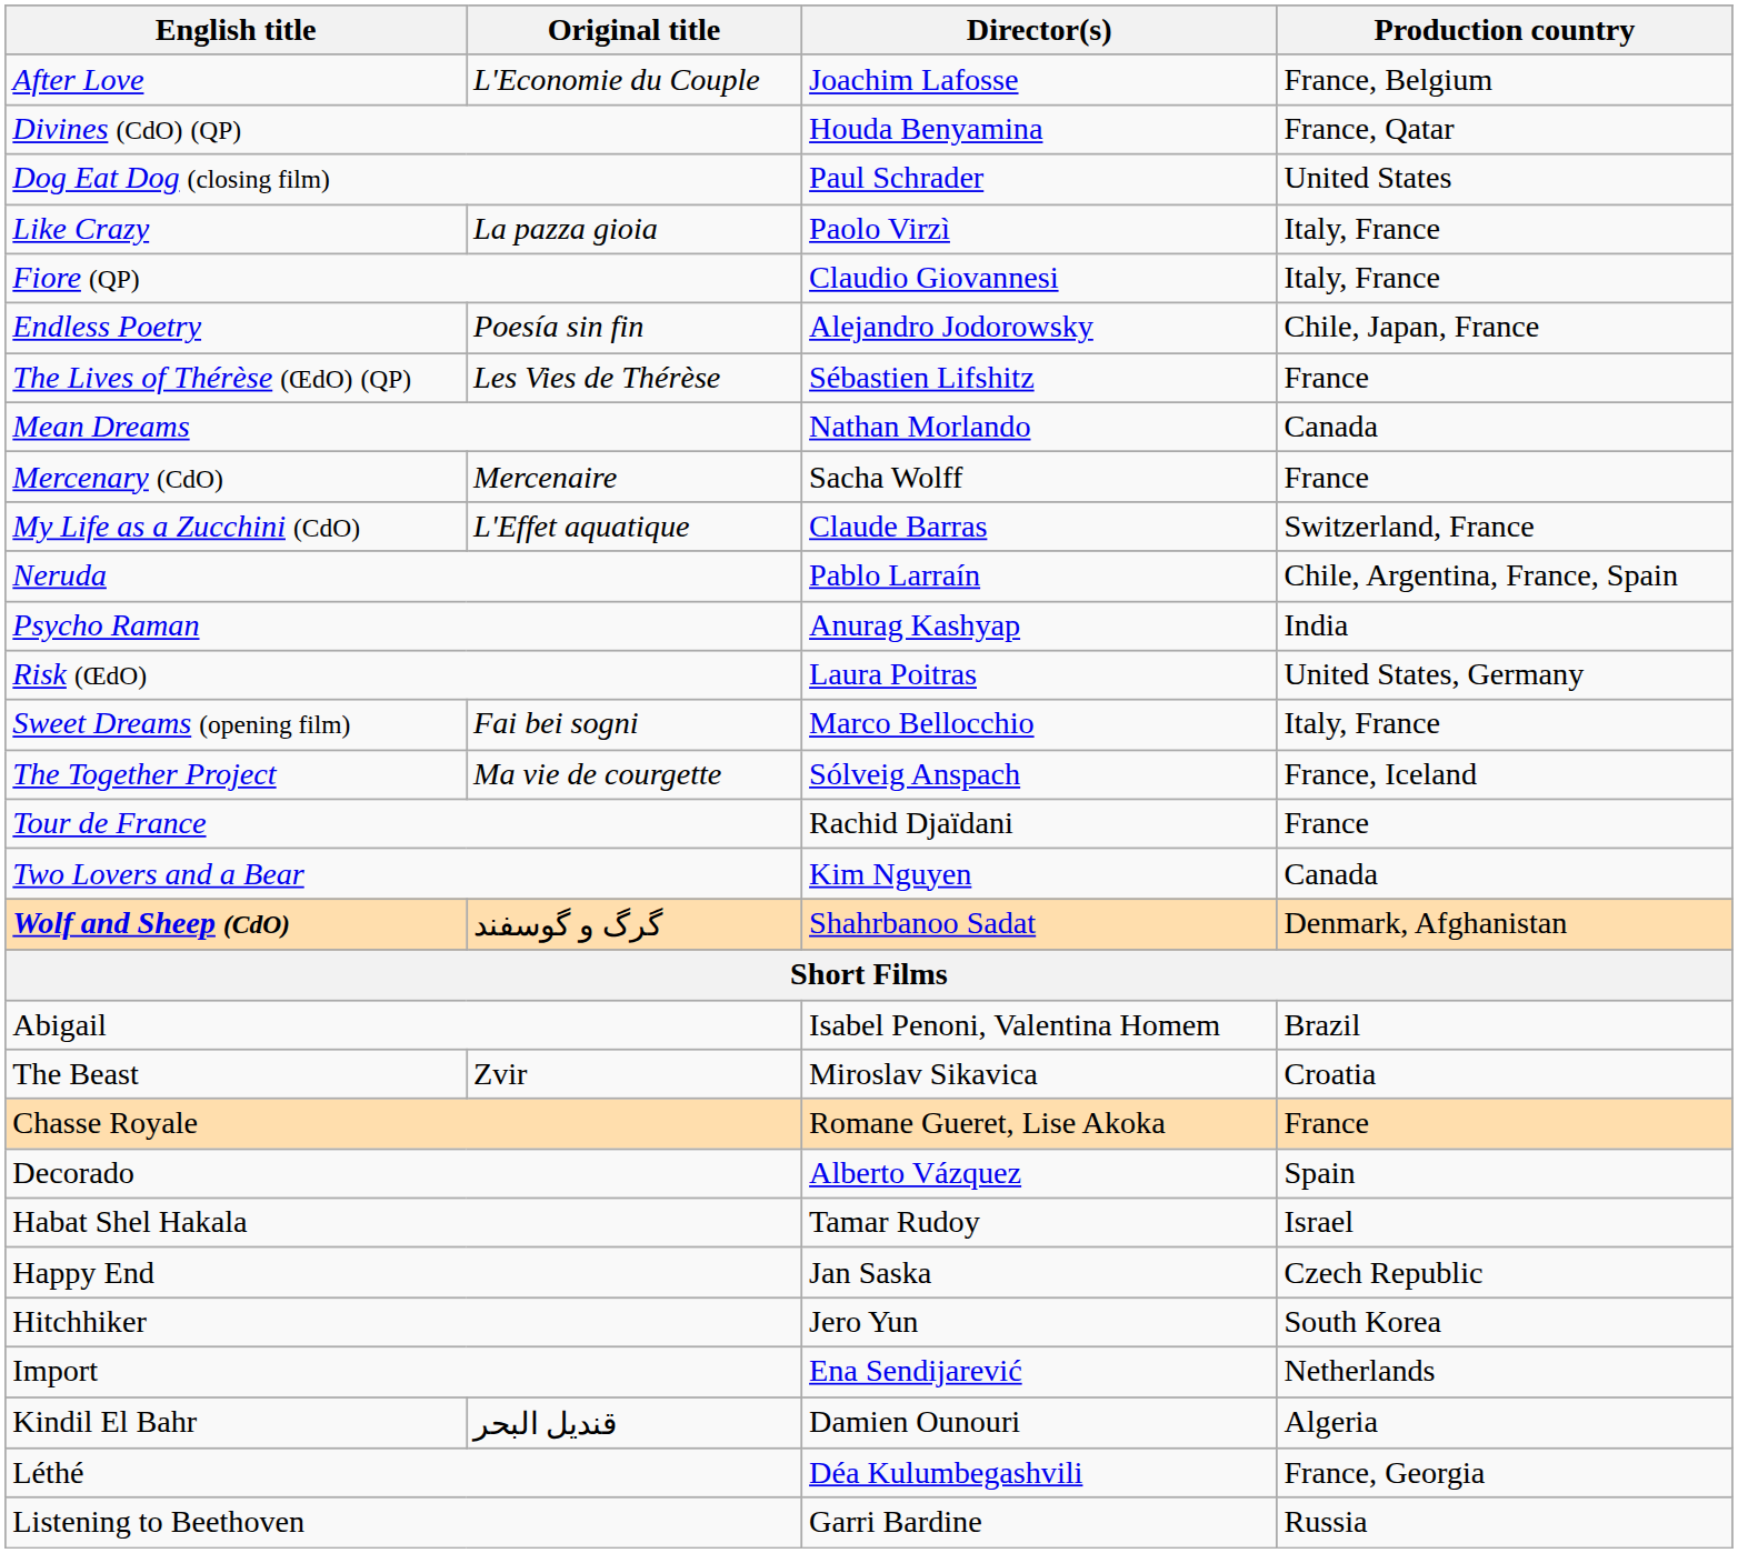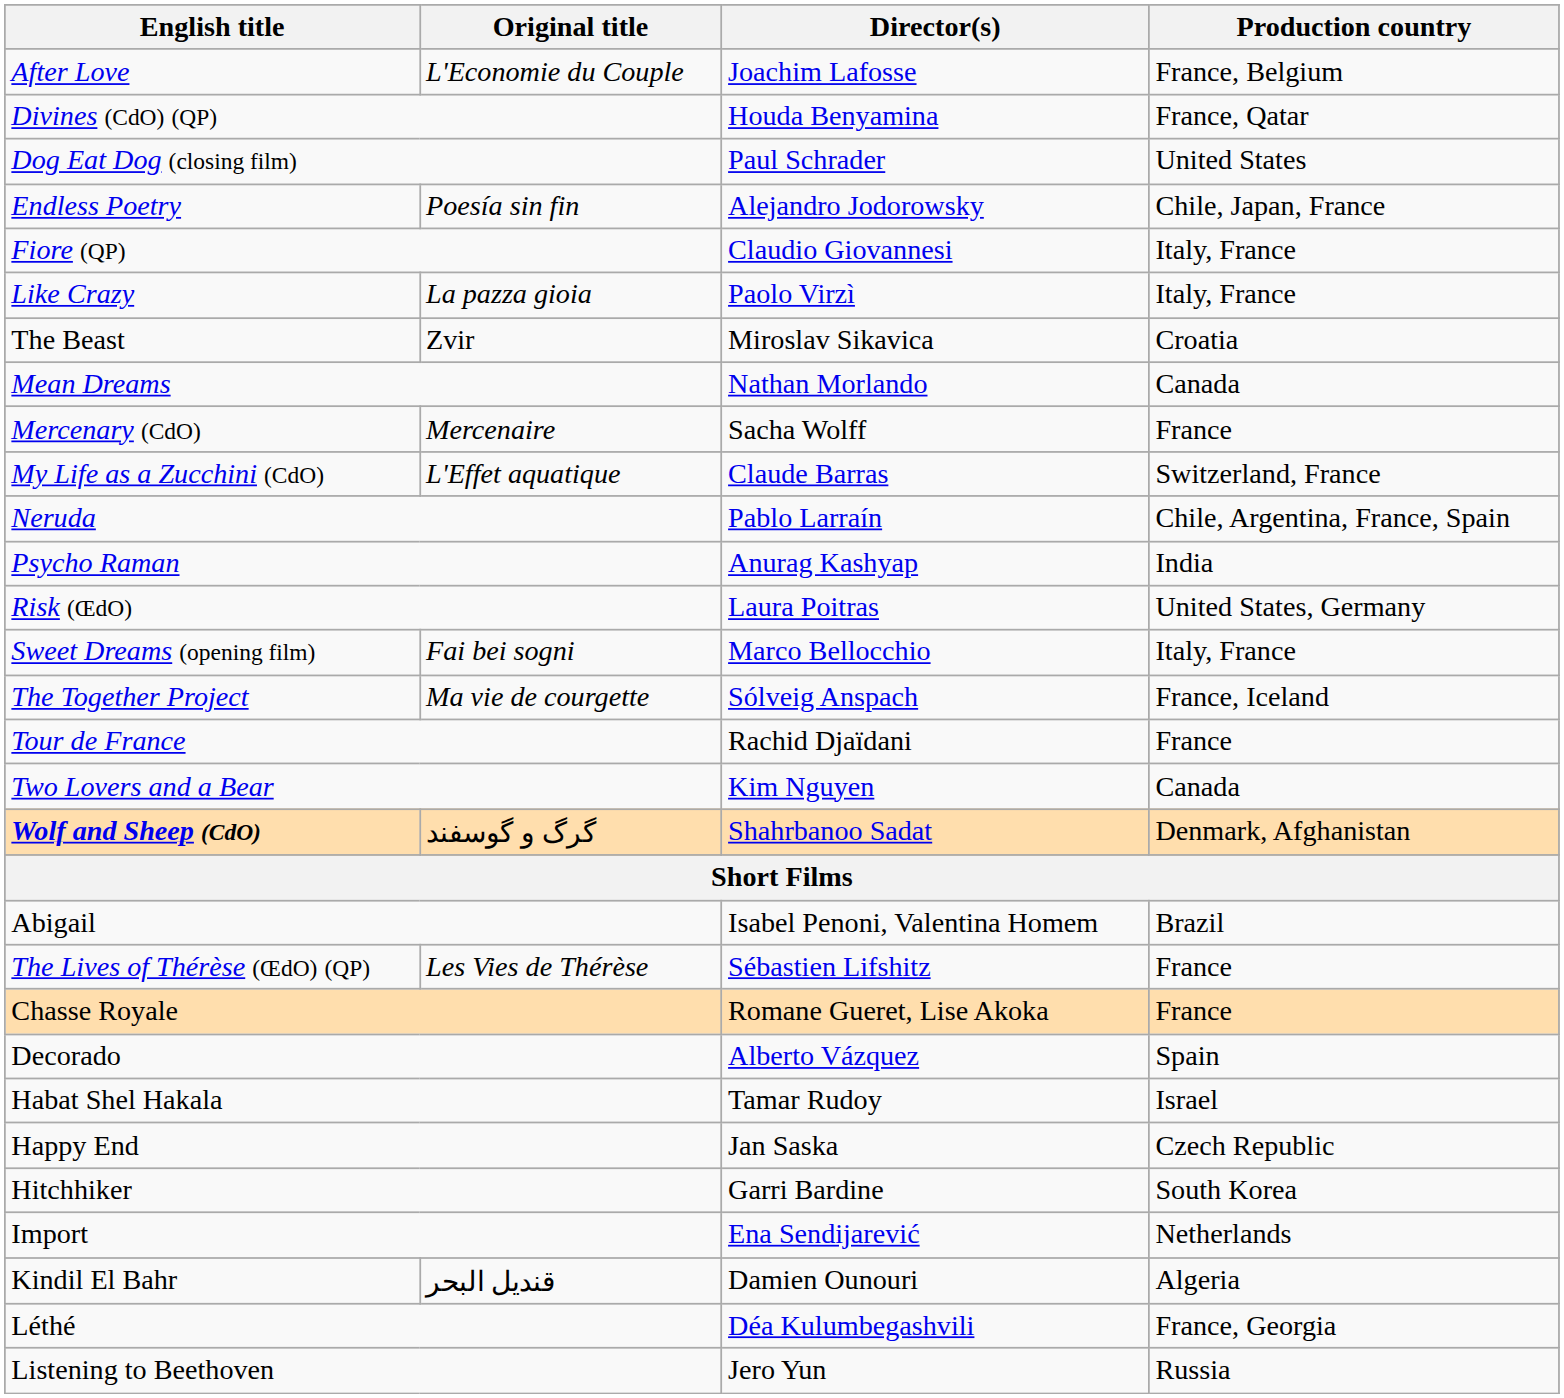 <table class="wikitable" style="width:100%; margin-bottom:2px" cellpadding="5">
 <tr>
 <th scope="col">English title</th>
 <th scope="col">Original title</th>
 <th scope="col">Director(s)</th>
 <th scope="col">Production country</th>
 </tr>
 <tr>
 <td><em><a href='#'>After Love</a></em></td>
 <td data-sort-value="Economie"><em>L'Economie du Couple</em></td>
 <td data-sort-value="Lafosse"><a href='#'>Joachim Lafosse</a></td>
 <td>France, Belgium</td>
 </tr>
 <tr>
 <td colspan="2"><em><a href='#'>Divines</a></em> <small>(CdO)</small> <small>(QP)</small></td>
 <td data-sort-value="Benyamina"><a href='#'>Houda Benyamina</a></td>
 <td>France, Qatar</td>
 </tr>
 <tr>
 <td colspan="2"><em><a href='#'>Dog Eat Dog</a></em> <small>(closing film)</small></td>
 <td data-sort-value="Schrader"><a href='#'>Paul Schrader</a></td>
 <td>United States</td>
 </tr>
 <tr>
-<td><em><a href='#'>Like Crazy</a></em></td>
-<td data-sort-value="Pazza"><em>La pazza gioia</em></td>
-<td data-sort-value="Virzì"><a href='#'>Paolo Virzì</a></td>
-<td>Italy, France</td>
+<td><em><a href='#'>Endless Poetry</a></em></td>
+<td><em>Poesía sin fin</em></td>
+<td data-sort-value="Jodorowsky"><a href='#'>Alejandro Jodorowsky</a></td>
+<td>Chile, Japan, France</td>
 </tr>
 <tr>
 <td colspan="2"><em><a href='#'>Fiore</a></em> <small>(QP)</small></td>
 <td data-sort-value="Giovannesi"><a href='#'>Claudio Giovannesi</a></td>
 <td>Italy, France</td>
 </tr>
 <tr>
-<td><em><a href='#'>Endless Poetry</a></em></td>
-<td><em>Poesía sin fin</em></td>
-<td data-sort-value="Jodorowsky"><a href='#'>Alejandro Jodorowsky</a></td>
-<td>Chile, Japan, France</td>
+<td><em><a href='#'>Like Crazy</a></em></td>
+<td data-sort-value="Pazza"><em>La pazza gioia</em></td>
+<td data-sort-value="Virzì"><a href='#'>Paolo Virzì</a></td>
+<td>Italy, France</td>
 </tr>
 <tr>
-<td data-sort-value="Lives of"><em><a href='#'>The Lives of Thérèse</a></em> <small>(ŒdO)</small> <small>(QP)</small></td>
-<td data-sort-value="Vies de"><em>Les Vies de Thérèse</em></td>
-<td data-sort-value="Lifshitz"><a href='#'>Sébastien Lifshitz</a></td>
-<td>France</td>
+<td></em>The Beast<em></td>
+<td></em>Zvir<em></td>
+<td>Miroslav Sikavica</td>
+<td>Croatia</td>
 </tr>
 <tr>
 <td colspan="2"><em><a href='#'>Mean Dreams</a></em></td>
 <td data-sort-value="Morlando"><a href='#'>Nathan Morlando</a></td>
 <td>Canada</td>
 </tr>
 <tr>
 <td><em><a href='#'>Mercenary</a></em> <small>(CdO)</small></td>
 <td><em>Mercenaire</em></td>
 <td data-sort-value="Wolff">Sacha Wolff</td>
 <td>France</td>
 </tr>
 <tr>
 <td><em><a href='#'>My Life as a Zucchini</a></em> <small>(CdO)</small></td>
 <td data-sort-value="Effet"><em>L'Effet aquatique</em></td>
 <td data-sort-value="Barras"><a href='#'>Claude Barras</a></td>
 <td>Switzerland, France</td>
 </tr>
 <tr>
 <td colspan="2"><em><a href='#'>Neruda</a></em></td>
 <td data-sort-value="Larrain"><a href='#'>Pablo Larraín</a></td>
 <td>Chile, Argentina, France, Spain</td>
 </tr>
 <tr>
 <td colspan="2"><em><a href='#'>Psycho Raman</a></em></td>
 <td data-sort-value="Kashyap"><a href='#'>Anurag Kashyap</a></td>
 <td>India</td>
 </tr>
 <tr>
 <td colspan="2"><em><a href='#'>Risk</a></em> <small>(ŒdO)</small></td>
 <td data-sort-value="Poitras"><a href='#'>Laura Poitras</a></td>
 <td>United States, Germany</td>
 </tr>
 <tr>
 <td><em><a href='#'>Sweet Dreams</a></em> <small>(opening film)</small></td>
 <td><em>Fai bei sogni</em></td>
 <td data-sort-value="Bellocchio"><a href='#'>Marco Bellocchio</a></td>
 <td>Italy, France</td>
 </tr>
 <tr>
 <td data-sort-value="Aquatic"><em><a href='#'>The Together Project</a></em></td>
 <td><em>Ma vie de courgette</em></td>
 <td data-sort-value="Anspach"><a href='#'>Sólveig Anspach</a></td>
 <td>France, Iceland</td>
 </tr>
 <tr>
 <td colspan="2"><em><a href='#'>Tour de France</a></em></td>
 <td data-sort-value="Djaidani">Rachid Djaïdani</td>
 <td>France</td>
 </tr>
 <tr>
 <td colspan="2"><em><a href='#'>Two Lovers and a Bear</a></em></td>
 <td data-sort-value="Nguyen"><a href='#'>Kim Nguyen</a></td>
 <td>Canada</td>
 </tr>
 <tr style="background:#FFDEAD;">
 <td><strong><em><a href='#'>Wolf and Sheep</a><em> <small>(CdO)</small><strong></td>
 <td data-sort-value="Gorg"></strong>گرگ و گوسفند<strong></td>
 <td data-sort-value="Sadat"></strong><a href='#'>Shahrbanoo Sadat</a><strong></td>
 <td></strong>Denmark, Afghanistan<strong></td>
 </tr>
 <tr>
 <th colspan="4">Short Films</th>
 </tr>
 <tr>
 <td colspan="2"></em>Abigail<em></td>
 <td>Isabel Penoni, Valentina Homem</td>
 <td>Brazil</td>
 </tr>
 <tr>
-<td></em>The Beast<em></td>
-<td></em>Zvir<em></td>
-<td>Miroslav Sikavica</td>
-<td>Croatia</td>
+<td data-sort-value="Lives of"><em><a href='#'>The Lives of Thérèse</a></em> <small>(ŒdO)</small> <small>(QP)</small></td>
+<td data-sort-value="Vies de"><em>Les Vies de Thérèse</em></td>
+<td data-sort-value="Lifshitz"><a href='#'>Sébastien Lifshitz</a></td>
+<td>France</td>
 </tr>
 <tr style="background:#FFDEAD;">
 <td colspan="2"></em></strong>Chasse Royale<strong><em></td>
 <td></strong>Romane Gueret, Lise Akoka<strong></td>
 <td></strong>France<strong></td>
 </tr>
 <tr>
 <td colspan="2"></em>Decorado<em></td>
 <td><a href='#'>Alberto Vázquez</a></td>
 <td>Spain</td>
 </tr>
 <tr>
 <td colspan="2"></em>Habat Shel Hakala<em></td>
 <td>Tamar Rudoy</td>
 <td>Israel</td>
 </tr>
 <tr>
 <td colspan="2"></em>Happy End<em></td>
 <td>Jan Saska</td>
 <td>Czech Republic</td>
 </tr>
 <tr>
 <td colspan="2"></em>Hitchhiker<em></td>
-<td>Jero Yun</td>
+<td>Garri Bardine</td>
 <td>South Korea</td>
 </tr>
 <tr>
 <td colspan="2"></em>Import<em></td>
 <td><a href='#'>Ena Sendijarević</a></td>
 <td>Netherlands</td>
 </tr>
 <tr>
 <td></em>Kindil El Bahr<em></td>
 <td>قنديل البحر</td>
 <td>Damien Ounouri</td>
 <td>Algeria</td>
 </tr>
 <tr>
 <td colspan="2"></em>Léthé<em></td>
 <td><a href='#'>Déa Kulumbegashvili</a></td>
 <td>France, Georgia</td>
 </tr>
 <tr>
 <td colspan="2"></em>Listening to Beethoven<em></td>
-<td>Garri Bardine</td>
+<td>Jero Yun</td>
 <td>Russia</td>
 </tr>
 </table>
